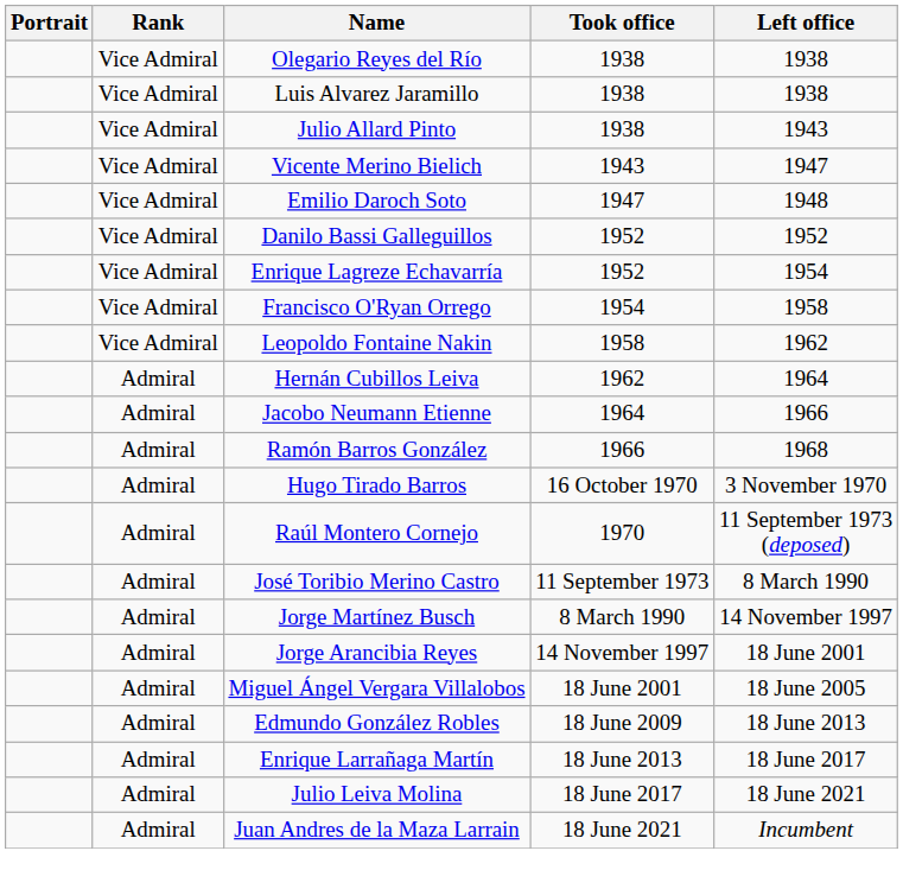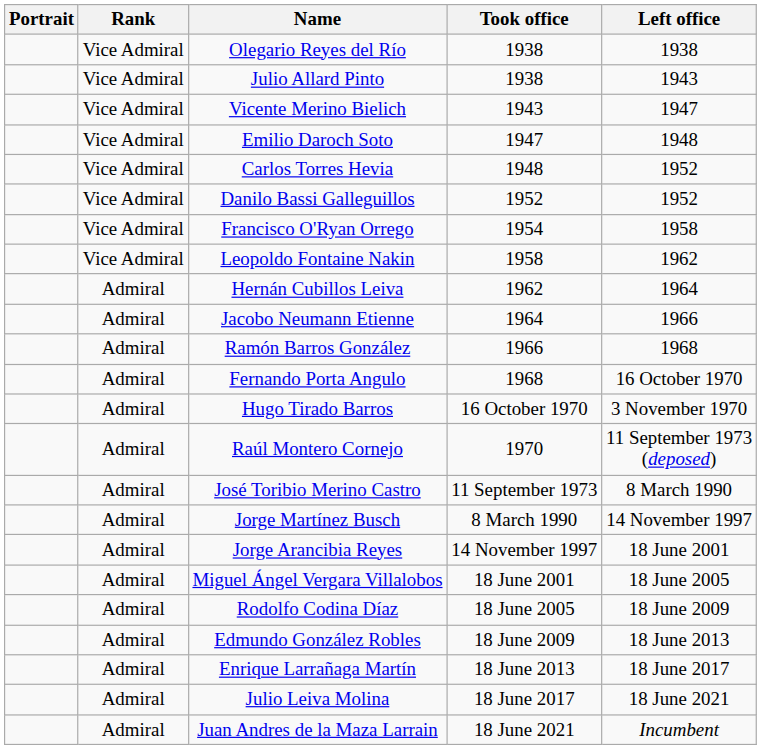 <table class="wikitable" style="text-align:center; border-collapse:collapse;">
 <tr>
 <th>Portrait</th>
 <th>Rank</th>
 <th>Name</th>
 <th>Took office</th>
 <th>Left office</th>
 </tr>
 <tr>
 <td></td>
 <td>Vice Admiral</td>
 <td><a href='#'>Olegario Reyes del Río</a></td>
-<td>1938</td>
-<td>1938</td>
-</tr>
-<tr>
-<td></td>
-<td>Vice Admiral</td>
-<td>Luis Alvarez Jaramillo</td>
 <td>1938</td>
 <td>1938</td>
 </tr>
 <tr>
 <td></td>
 <td>Vice Admiral</td>
 <td><a href='#'>Julio Allard Pinto</a></td>
 <td>1938</td>
 <td>1943</td>
 </tr>
 <tr>
 <td></td>
 <td>Vice Admiral</td>
 <td><a href='#'>Vicente Merino Bielich</a></td>
 <td>1943</td>
 <td>1947</td>
 </tr>
 <tr>
 <td></td>
 <td>Vice Admiral</td>
 <td><a href='#'>Emilio Daroch Soto</a></td>
 <td>1947</td>
 <td>1948</td>
 </tr>
 <tr>
 <td></td>
 <td>Vice Admiral</td>
-<td><a href='#'>Danilo Bassi Galleguillos</a></td>
-<td>1952</td>
+<td><a href='#'>Carlos Torres Hevia</a></td>
+<td>1948</td>
 <td>1952</td>
 </tr>
 <tr>
 <td></td>
 <td>Vice Admiral</td>
-<td><a href='#'>Enrique Lagreze Echavarría</a></td>
+<td><a href='#'>Danilo Bassi Galleguillos</a></td>
 <td>1952</td>
-<td>1954</td>
+<td>1952</td>
 </tr>
 <tr>
 <td></td>
 <td>Vice Admiral</td>
 <td><a href='#'>Francisco O'Ryan Orrego</a></td>
 <td>1954</td>
 <td>1958</td>
 </tr>
 <tr>
 <td></td>
 <td>Vice Admiral</td>
 <td><a href='#'>Leopoldo Fontaine Nakin</a></td>
 <td>1958</td>
 <td>1962</td>
 </tr>
 <tr>
 <td></td>
 <td>Admiral</td>
 <td><a href='#'>Hernán Cubillos Leiva</a></td>
 <td>1962</td>
 <td>1964</td>
 </tr>
 <tr>
 <td></td>
 <td>Admiral</td>
 <td><a href='#'>Jacobo Neumann Etienne</a></td>
 <td>1964</td>
 <td>1966</td>
 </tr>
 <tr>
 <td></td>
 <td>Admiral</td>
 <td><a href='#'>Ramón Barros González</a></td>
 <td>1966</td>
 <td>1968</td>
+</tr>
+<tr>
+<td></td>
+<td>Admiral</td>
+<td><a href='#'>Fernando Porta Angulo</a></td>
+<td>1968</td>
+<td>16 October 1970</td>
 </tr>
 <tr>
 <td></td>
 <td>Admiral</td>
 <td><a href='#'>Hugo Tirado Barros</a></td>
 <td>16 October 1970</td>
 <td>3 November 1970</td>
 </tr>
 <tr>
 <td></td>
 <td>Admiral</td>
 <td><a href='#'>Raúl Montero Cornejo</a></td>
 <td>1970</td>
 <td>11 September 1973<br>(<a href='#'><em>deposed</em></a>)</td>
 </tr>
 <tr>
 <td></td>
 <td>Admiral</td>
 <td><a href='#'>José Toribio Merino Castro</a></td>
 <td>11 September 1973</td>
 <td>8 March 1990</td>
 </tr>
 <tr>
 <td></td>
 <td>Admiral</td>
 <td><a href='#'>Jorge Martínez Busch</a></td>
 <td>8 March 1990</td>
 <td>14 November 1997</td>
 </tr>
 <tr>
 <td></td>
 <td>Admiral</td>
 <td><a href='#'>Jorge Arancibia Reyes</a></td>
 <td>14 November 1997</td>
 <td>18 June 2001</td>
 </tr>
 <tr>
 <td></td>
 <td>Admiral</td>
 <td><a href='#'>Miguel Ángel Vergara Villalobos</a></td>
 <td>18 June 2001</td>
 <td>18 June 2005</td>
 </tr>
 <tr>
 <td></td>
 <td>Admiral</td>
+<td><a href='#'>Rodolfo Codina Díaz</a></td>
+<td>18 June 2005</td>
+<td>18 June 2009</td>
+</tr>
+<tr>
+<td></td>
+<td>Admiral</td>
 <td><a href='#'>Edmundo González Robles</a></td>
 <td>18 June 2009</td>
 <td>18 June 2013</td>
 </tr>
 <tr>
 <td></td>
 <td>Admiral</td>
 <td><a href='#'>Enrique Larrañaga Martín</a></td>
 <td>18 June 2013</td>
 <td>18 June 2017</td>
 </tr>
 <tr>
 <td></td>
 <td>Admiral</td>
 <td><a href='#'>Julio Leiva Molina</a></td>
 <td>18 June 2017</td>
 <td>18 June 2021</td>
 </tr>
 <tr>
 <td></td>
 <td>Admiral</td>
 <td><a href='#'>Juan Andres de la Maza Larrain</a></td>
 <td>18 June 2021</td>
 <td><em>Incumbent</em></td>
 </tr>
 </table>
